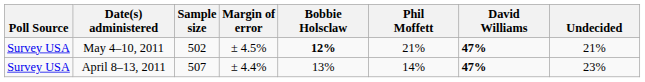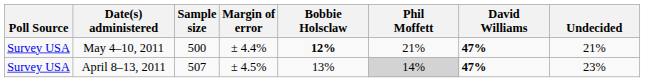 <table class="wikitable">
 <tr valign=bottom>
 <th>Poll Source</th>
 <th style="width:125px;">Date(s)<br>administered</th>
 <th>Sample<br>size</th>
 <th>Margin of<br>error</th>
 <th style="width:110px;">Bobbie<br>Holsclaw</th>
 <th style="width:110px;">Phil<br>Moffett</th>
 <th style="width:110px;">David<br>Williams</th>
 <th style="width:110px;">Undecided</th>
 </tr>
 <tr>
 <td><a href='#'>Survey USA</a></td>
 <td align=center>May 4–10, 2011</td>
-<td align=center>502</td>
-<td align=center>± 4.5%</td>
+<td align=center>500</td>
+<td align=center>± 4.4%</td>
 <td align=center><strong>12%</strong></td>
 <td align=center>21%</td>
 <td><strong>47%</strong></td>
 <td align=center>21%</td>
 </tr>
 <tr>
 <td><a href='#'>Survey USA</a></td>
 <td align=center>April 8–13, 2011</td>
 <td align=center>507</td>
-<td align=center>± 4.4%</td>
+<td align=center>± 4.5%</td>
 <td align=center>13%</td>
-<td align=center>14%</td>
+<td align=center style="background: lightgrey;">14%</td>
 <td><strong>47%</strong></td>
 <td align=center>23%</td>
 </tr>
 </table>
